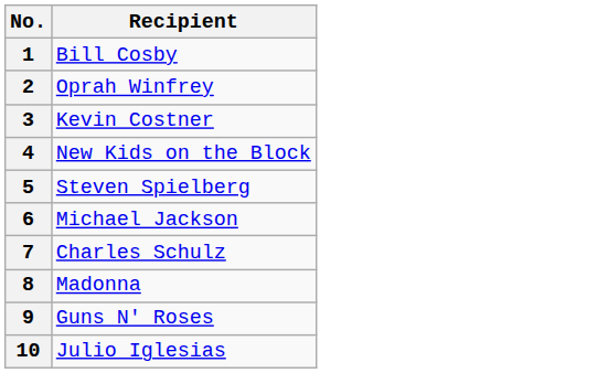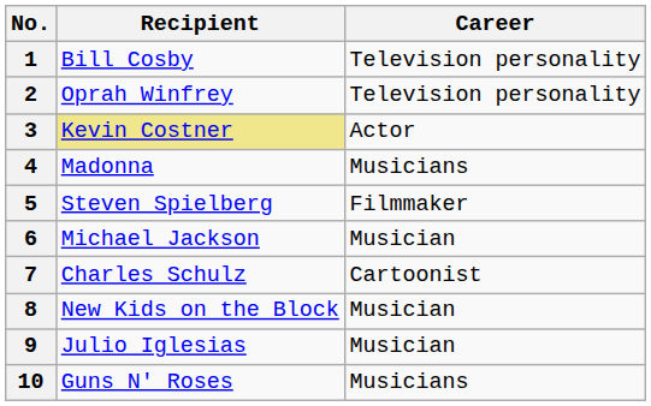 <table class="wikitable plainrowheaders">
 <tr>
 <th scope="col">No.</th>
 <th scope="col">Recipient</th>
+<th scope="col">Career</th>
 </tr>
 <tr>
 <th scope="row">1</th>
 <td> <a href='#'>Bill Cosby</a></td>
+<td>Television personality</td>
 </tr>
 <tr>
 <th scope="row">2</th>
 <td> <a href='#'>Oprah Winfrey</a></td>
+<td>Television personality</td>
 </tr>
 <tr>
 <th scope="row">3</th>
-<td> <a href='#'>Kevin Costner</a></td>
+<td style="background: khaki;"> <a href='#'>Kevin Costner</a></td>
+<td>Actor</td>
 </tr>
 <tr>
 <th scope="row">4</th>
-<td> <a href='#'>New Kids on the Block</a></td>
+<td> <a href='#'>Madonna</a></td>
+<td>Musicians</td>
 </tr>
 <tr>
 <th scope="row">5</th>
 <td> <a href='#'>Steven Spielberg</a></td>
+<td>Filmmaker</td>
 </tr>
 <tr>
 <th scope="row">6</th>
 <td> <a href='#'>Michael Jackson</a></td>
+<td>Musician</td>
 </tr>
 <tr>
 <th scope="row">7</th>
 <td> <a href='#'>Charles Schulz</a></td>
+<td>Cartoonist</td>
 </tr>
 <tr>
 <th scope="row">8</th>
-<td> <a href='#'>Madonna</a></td>
+<td> <a href='#'>New Kids on the Block</a></td>
+<td>Musician</td>
 </tr>
 <tr>
 <th scope="row">9</th>
-<td> <a href='#'>Guns N' Roses</a></td>
+<td> <a href='#'>Julio Iglesias</a></td>
+<td>Musician</td>
 </tr>
 <tr>
 <th scope="row">10</th>
-<td> <a href='#'>Julio Iglesias</a></td>
+<td> <a href='#'>Guns N' Roses</a></td>
+<td>Musicians</td>
 </tr>
 </table>
